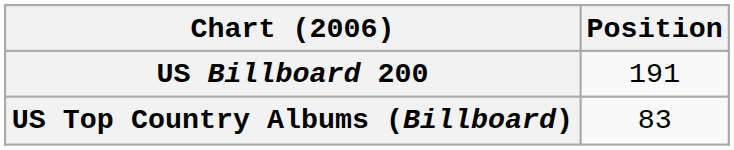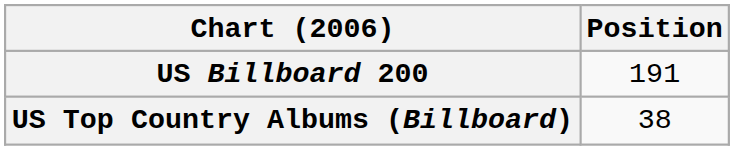 <table class="wikitable sortable plainrowheaders" style="text-align:center">
 <tr>
 <th scope="col">Chart (2006)</th>
 <th scope="col">Position</th>
 </tr>
 <tr>
 <th scope="row">US <em>Billboard</em> 200</th>
 <td>191</td>
 </tr>
 <tr>
 <th scope="row">US Top Country Albums (<em>Billboard</em>)</th>
-<td>83</td>
+<td>38</td>
 </tr>
 </table>
